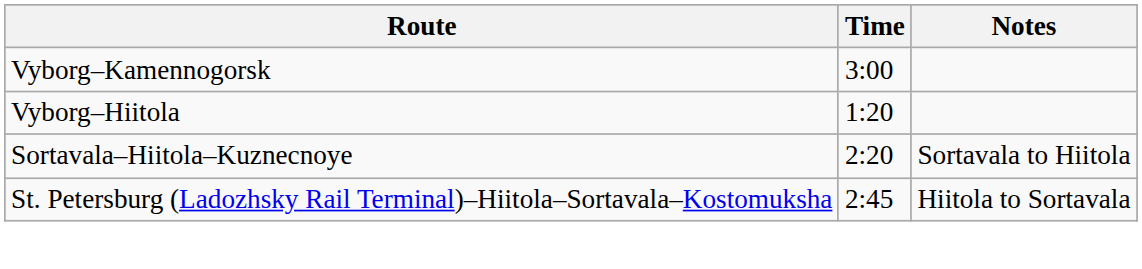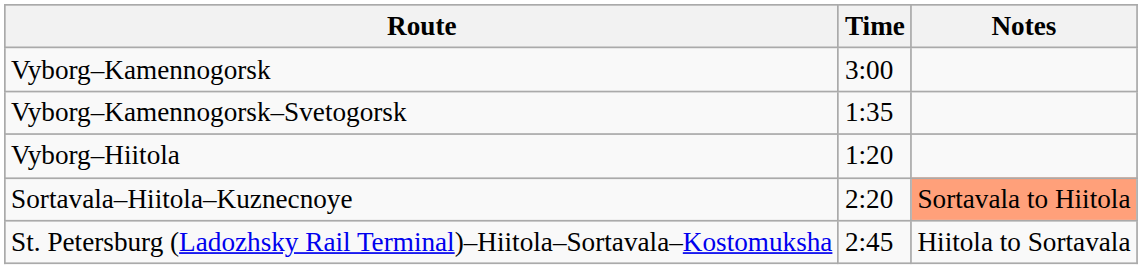 <table class=wikitable>
 <tr>
 <th>Route</th>
 <th>Time</th>
 <th>Notes</th>
 </tr>
 <tr>
 <td>Vyborg–Kamennogorsk</td>
 <td>3:00</td>
 <td></td>
 </tr>
 <tr>
+<td>Vyborg–Kamennogorsk–Svetogorsk</td>
+<td>1:35</td>
+<td></td>
+</tr>
+<tr>
 <td>Vyborg–Hiitola</td>
 <td>1:20</td>
 <td></td>
 </tr>
 <tr>
 <td>Sortavala–Hiitola–Kuznecnoye</td>
 <td>2:20</td>
-<td>Sortavala to Hiitola</td>
+<td style="background: lightsalmon;">Sortavala to Hiitola</td>
 </tr>
 <tr>
 <td>St. Petersburg (<a href='#'>Ladozhsky Rail Terminal</a>)–Hiitola–Sortavala–<a href='#'>Kostomuksha</a></td>
 <td>2:45</td>
 <td>Hiitola to Sortavala</td>
 </tr>
 </table>
